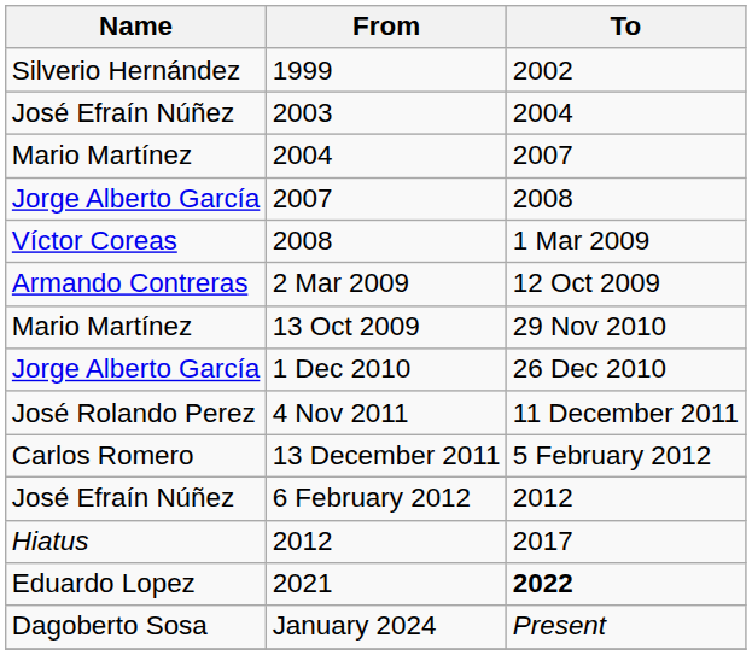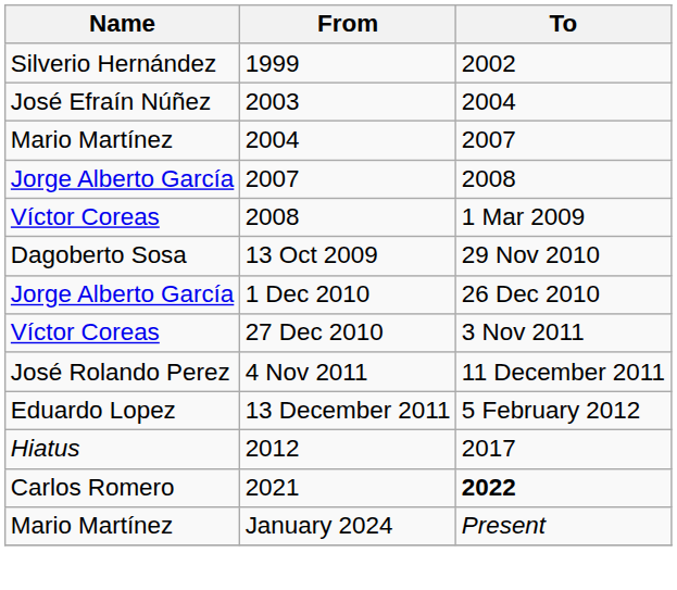 <table class="wikitable" style="text-align: left">
 <tr>
 <th rowspan="1">Name</th>
 <th rowspan="1">From</th>
 <th rowspan="1">To</th>
 </tr>
 <tr>
 <td> Silverio Hernández</td>
 <td align=left>1999</td>
 <td align=left>2002</td>
 </tr>
 <tr>
 <td> José Efraín Núñez</td>
 <td align=left>2003</td>
 <td align=left>2004</td>
 </tr>
 <tr>
 <td> Mario Martínez</td>
 <td align=left>2004</td>
 <td align=left>2007</td>
 </tr>
 <tr>
 <td> <a href='#'>Jorge Alberto García</a></td>
 <td align=left>2007</td>
 <td align=left>2008</td>
 </tr>
 <tr>
 <td> <a href='#'>Víctor Coreas</a></td>
 <td align=left>2008</td>
 <td align=left>1 Mar 2009</td>
 </tr>
 <tr>
-<td> <a href='#'>Armando Contreras</a></td>
-<td align=left>2 Mar 2009</td>
-<td align=left>12 Oct 2009</td>
-</tr>
-<tr>
-<td> Mario Martínez</td>
+<td> Dagoberto Sosa</td>
 <td align=left>13 Oct 2009</td>
 <td align=left>29 Nov 2010</td>
 </tr>
 <tr>
 <td> <a href='#'>Jorge Alberto García</a></td>
 <td align=left>1 Dec 2010</td>
 <td align=left>26 Dec 2010</td>
 </tr>
 <tr>
+<td> <a href='#'>Víctor Coreas</a></td>
+<td align=left>27 Dec 2010</td>
+<td align=left>3 Nov 2011</td>
+</tr>
+<tr>
 <td> José Rolando Perez</td>
 <td align=left>4 Nov 2011</td>
 <td align=left>11 December 2011</td>
 </tr>
 <tr>
-<td> Carlos Romero</td>
+<td> Eduardo Lopez</td>
 <td align=left>13 December 2011</td>
 <td align=left>5 February 2012</td>
-</tr>
-<tr>
-<td>  José Efraín Núñez</td>
-<td align=left>6 February 2012</td>
-<td align=left>2012</td>
 </tr>
 <tr>
 <td> <em>Hiatus</em></td>
 <td align=left>2012</td>
 <td align=left>2017</td>
 </tr>
 <tr>
-<td> Eduardo Lopez</td>
+<td> Carlos Romero</td>
 <td align=left>2021</td>
 <td align=left><strong>2022</strong></td>
 </tr>
 <tr>
-<td> Dagoberto Sosa</td>
+<td> Mario Martínez</td>
 <td align=left>January 2024</td>
 <td align=left><em>Present</em></td>
 </tr>
 <tr>
 </tr>
 </table>
